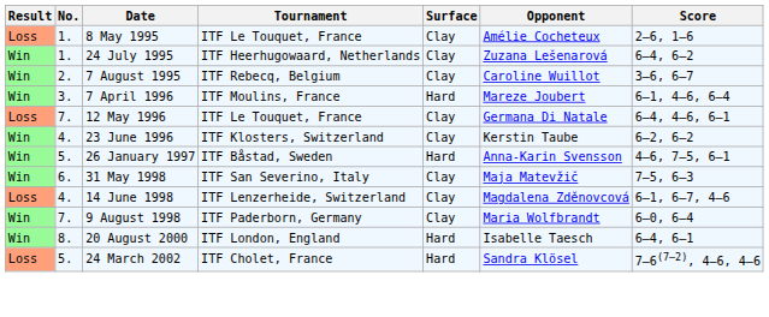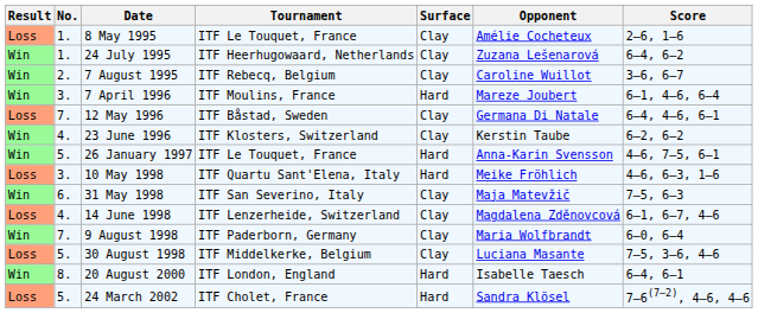 <table class="sortable wikitable" style="font-size:97%;">
 <tr>
 <th>Result</th>
 <th>No.</th>
 <th>Date</th>
 <th>Tournament</th>
 <th>Surface</th>
 <th>Opponent</th>
 <th>Score</th>
 </tr>
 <tr bgcolor="#f0f8ff">
 <td style="background:#ffa07a;">Loss</td>
 <td>1.</td>
 <td>8 May 1995</td>
 <td>ITF Le Touquet, France</td>
 <td>Clay</td>
 <td> <a href='#'>Amélie Cocheteux</a></td>
 <td>2–6, 1–6</td>
 </tr>
 <tr bgcolor="#f0f8ff">
 <td style="background:#98fb98;">Win</td>
 <td>1.</td>
 <td>24 July 1995</td>
 <td>ITF Heerhugowaard, Netherlands</td>
 <td>Clay</td>
 <td> <a href='#'>Zuzana Lešenarová</a></td>
 <td>6–4, 6–2</td>
 </tr>
 <tr bgcolor="#f0f8ff">
 <td style="background:#98fb98;">Win</td>
 <td>2.</td>
 <td>7 August 1995</td>
 <td>ITF Rebecq, Belgium</td>
 <td>Clay</td>
 <td> <a href='#'>Caroline Wuillot</a></td>
 <td>3–6, 6–7</td>
 </tr>
 <tr bgcolor="#f0f8ff">
 <td style="background:#98fb98;">Win</td>
 <td>3.</td>
 <td>7 April 1996</td>
 <td>ITF Moulins, France</td>
 <td>Hard</td>
 <td> <a href='#'>Mareze Joubert</a></td>
 <td>6–1, 4–6, 6–4</td>
 </tr>
 <tr bgcolor="#f0f8ff">
 <td style="background:#ffa07a;">Loss</td>
 <td>7.</td>
 <td>12 May 1996</td>
-<td>ITF Le Touquet, France</td>
+<td>ITF Båstad, Sweden</td>
 <td>Clay</td>
 <td> <a href='#'>Germana Di Natale</a></td>
 <td>6–4, 4–6, 6–1</td>
 </tr>
 <tr bgcolor="#f0f8ff">
 <td style="background:#98fb98;">Win</td>
 <td>4.</td>
 <td>23 June 1996</td>
 <td>ITF Klosters, Switzerland</td>
 <td>Clay</td>
 <td> Kerstin Taube</td>
 <td>6–2, 6–2</td>
 </tr>
 <tr bgcolor="#f0f8ff">
 <td style="background:#98fb98;">Win</td>
 <td>5.</td>
 <td>26 January 1997</td>
-<td>ITF Båstad, Sweden</td>
+<td>ITF Le Touquet, France</td>
 <td>Hard</td>
 <td> <a href='#'>Anna-Karin Svensson</a></td>
 <td>4–6, 7–5, 6–1</td>
+</tr>
+<tr bgcolor="#f0f8ff">
+<td style="background:#ffa07a;">Loss</td>
+<td>3.</td>
+<td>10 May 1998</td>
+<td>ITF Quartu Sant'Elena, Italy</td>
+<td>Hard</td>
+<td> <a href='#'>Meike Fröhlich</a></td>
+<td>4–6, 6–3, 1–6</td>
 </tr>
 <tr bgcolor="#f0f8ff">
 <td style="background:#98fb98;">Win</td>
 <td>6.</td>
 <td>31 May 1998</td>
 <td>ITF San Severino, Italy</td>
 <td>Clay</td>
 <td> <a href='#'>Maja Matevžič</a></td>
 <td>7–5, 6–3</td>
 </tr>
 <tr bgcolor="#f0f8ff">
 <td style="background:#ffa07a;">Loss</td>
 <td>4.</td>
 <td>14 June 1998</td>
 <td>ITF Lenzerheide, Switzerland</td>
 <td>Clay</td>
 <td> <a href='#'>Magdalena Zděnovcová</a></td>
 <td>6–1, 6–7, 4–6</td>
 </tr>
 <tr bgcolor="#f0f8ff">
 <td style="background:#98fb98;">Win</td>
 <td>7.</td>
 <td>9 August 1998</td>
 <td>ITF Paderborn, Germany</td>
 <td>Clay</td>
 <td> <a href='#'>Maria Wolfbrandt</a></td>
 <td>6–0, 6–4</td>
 </tr>
 <tr bgcolor="#f0f8ff">
+<td style="background:#ffa07a;">Loss</td>
+<td>5.</td>
+<td>30 August 1998</td>
+<td>ITF Middelkerke, Belgium</td>
+<td>Clay</td>
+<td> <a href='#'>Luciana Masante</a></td>
+<td>7–5, 3–6, 4–6</td>
+</tr>
+<tr bgcolor="#f0f8ff">
 <td style="background:#98fb98;">Win</td>
 <td>8.</td>
 <td>20 August 2000</td>
 <td>ITF London, England</td>
 <td>Hard</td>
 <td> Isabelle Taesch</td>
 <td>6–4, 6–1</td>
 </tr>
 <tr style="background:#f0f8ff;">
 <td style="background:#ffa07a;">Loss</td>
 <td>5.</td>
 <td>24 March 2002</td>
 <td>ITF Cholet, France</td>
 <td>Hard</td>
 <td> <a href='#'>Sandra Klösel</a></td>
 <td>7–6<sup>(7–2)</sup>, 4–6, 4–6</td>
 </tr>
 </table>
